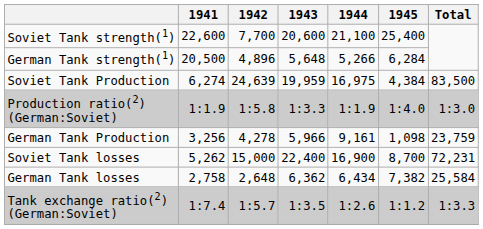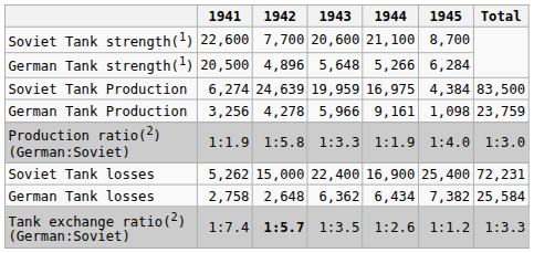 <table class="wikitable" style="text-align: right">
 <tr>
 <th></th>
 <th>1941</th>
 <th>1942</th>
 <th>1943</th>
 <th>1944</th>
 <th>1945</th>
 <th>Total</th>
 </tr>
 <tr>
 <td style="text-align:left;">Soviet Tank strength(<sup>1</sup>)</td>
 <td>22,600</td>
 <td>7,700</td>
 <td>20,600</td>
 <td>21,100</td>
-<td>25,400</td>
+<td>8,700</td>
 </tr>
 <tr>
 <td style="text-align:left;">German Tank strength(<sup>1</sup>)</td>
 <td>20,500</td>
 <td>4,896</td>
 <td>5,648</td>
 <td>5,266</td>
 <td>6,284</td>
 </tr>
 <tr>
 <td style="text-align:left;">Soviet Tank Production</td>
 <td>6,274</td>
 <td>24,639</td>
 <td>19,959</td>
 <td>16,975</td>
 <td>4,384</td>
 <td>83,500</td>
 </tr>
+<tr>
+<td style="text-align:left;">German Tank Production</td>
+<td>3,256</td>
+<td>4,278</td>
+<td>5,966</td>
+<td>9,161</td>
+<td>1,098</td>
+<td>23,759</td>
+</tr>
 <tr style="background:#cccccc">
 <td style="text-align:left;">Production ratio(<sup>2</sup>) <br> (German:Soviet)</td>
 <td>1:1.9</td>
 <td>1:5.8</td>
 <td>1:3.3</td>
 <td>1:1.9</td>
 <td>1:4.0</td>
 <td>1:3.0</td>
 </tr>
 <tr>
-<td style="text-align:left;">German Tank Production</td>
-<td>3,256</td>
-<td>4,278</td>
-<td>5,966</td>
-<td>9,161</td>
-<td>1,098</td>
-<td>23,759</td>
-</tr>
-<tr>
 <td style="text-align:left;">Soviet Tank losses</td>
 <td>5,262</td>
 <td>15,000</td>
 <td>22,400</td>
 <td>16,900</td>
-<td>8,700</td>
+<td>25,400</td>
 <td>72,231</td>
 </tr>
 <tr>
 <td style="text-align:left;">German Tank losses</td>
 <td>2,758</td>
 <td>2,648</td>
 <td>6,362</td>
 <td>6,434</td>
 <td>7,382</td>
 <td>25,584</td>
 </tr>
 <tr style="background:#cccccc">
 <td style="text-align:left;">Tank exchange ratio(<sup>2</sup>) <br> (German:Soviet)</td>
 <td>1:7.4</td>
-<td>1:5.7</td>
+<td><strong>1:5.7</strong></td>
 <td>1:3.5</td>
 <td>1:2.6</td>
 <td>1:1.2</td>
 <td>1:3.3</td>
 </tr>
 <tr>
 </tr>
 </table>
